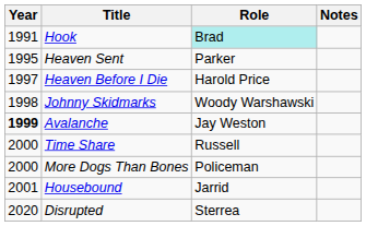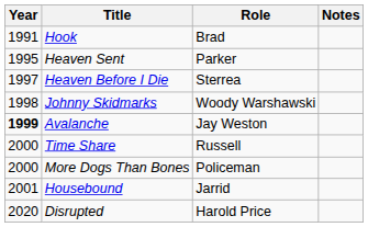 <table class="wikitable sortable">
 <tr>
 <th>Year</th>
 <th>Title</th>
 <th>Role</th>
 <th>Notes</th>
 </tr>
 <tr>
 <td>1991</td>
 <td><a href='#'><em>Hook</em></a></td>
-<td style="background: paleturquoise;">Brad</td>
+<td>Brad</td>
 <td></td>
 </tr>
 <tr>
 <td>1995</td>
 <td><em>Heaven Sent</em></td>
 <td>Parker</td>
 <td></td>
 </tr>
 <tr>
 <td>1997</td>
 <td><em><a href='#'>Heaven Before I Die</a></em></td>
-<td>Harold Price</td>
+<td>Sterrea</td>
 <td></td>
 </tr>
 <tr>
 <td>1998</td>
 <td><em><a href='#'>Johnny Skidmarks</a></em></td>
 <td>Woody Warshawski</td>
 <td></td>
 </tr>
 <tr>
 <td><strong>1999</strong></td>
 <td><a href='#'><em>Avalanche</em></a></td>
 <td>Jay Weston</td>
 <td></td>
 </tr>
 <tr>
 <td>2000</td>
 <td><a href='#'><em>Time Share</em></a></td>
 <td>Russell</td>
 <td></td>
 </tr>
 <tr>
 <td>2000</td>
 <td><em>More Dogs Than Bones</em></td>
 <td>Policeman</td>
 <td></td>
 </tr>
 <tr>
 <td>2001</td>
 <td><em><a href='#'>Housebound</a></em></td>
 <td>Jarrid</td>
 <td></td>
 </tr>
 <tr>
 <td>2020</td>
 <td><em>Disrupted</em></td>
-<td>Sterrea</td>
+<td>Harold Price</td>
 <td></td>
 </tr>
 </table>
